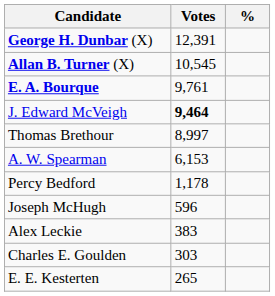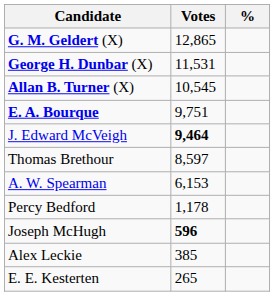 <table class="wikitable">
 <tr>
 <th style="width: 170px">Candidate</th>
 <th style="width: 50px">Votes</th>
 <th style="width: 40px">%</th>
 </tr>
 <tr>
+<td><strong><a href='#'>G. M. Geldert</a></strong> (X)</td>
+<td>12,865</td>
+<td></td>
+</tr>
+<tr>
 <td><strong><a href='#'>George H. Dunbar</a></strong> (X)</td>
-<td>12,391</td>
+<td>11,531</td>
 <td></td>
 </tr>
 <tr>
 <td><strong><a href='#'>Allan B. Turner</a></strong> (X)</td>
 <td>10,545</td>
 <td></td>
 </tr>
 <tr>
 <td><strong><a href='#'>E. A. Bourque</a></strong></td>
-<td>9,761</td>
+<td>9,751</td>
 <td></td>
 </tr>
 <tr>
 <td><a href='#'>J. Edward McVeigh</a></td>
 <td><strong>9,464</strong></td>
 <td></td>
 </tr>
 <tr>
 <td>Thomas Brethour</td>
-<td>8,997</td>
+<td>8,597</td>
 <td></td>
 </tr>
 <tr>
 <td><a href='#'>A. W. Spearman</a></td>
 <td>6,153</td>
 <td></td>
 </tr>
 <tr>
 <td>Percy Bedford</td>
 <td>1,178</td>
 <td></td>
 </tr>
 <tr>
 <td>Joseph McHugh</td>
-<td>596</td>
+<td><strong>596</strong></td>
 <td></td>
 </tr>
 <tr>
 <td>Alex Leckie</td>
-<td>383</td>
-<td></td>
-</tr>
-<tr>
-<td>Charles E. Goulden</td>
-<td>303</td>
+<td>385</td>
 <td></td>
 </tr>
 <tr>
 <td>E. E. Kesterten</td>
 <td>265</td>
 <td></td>
 </tr>
 </table>
